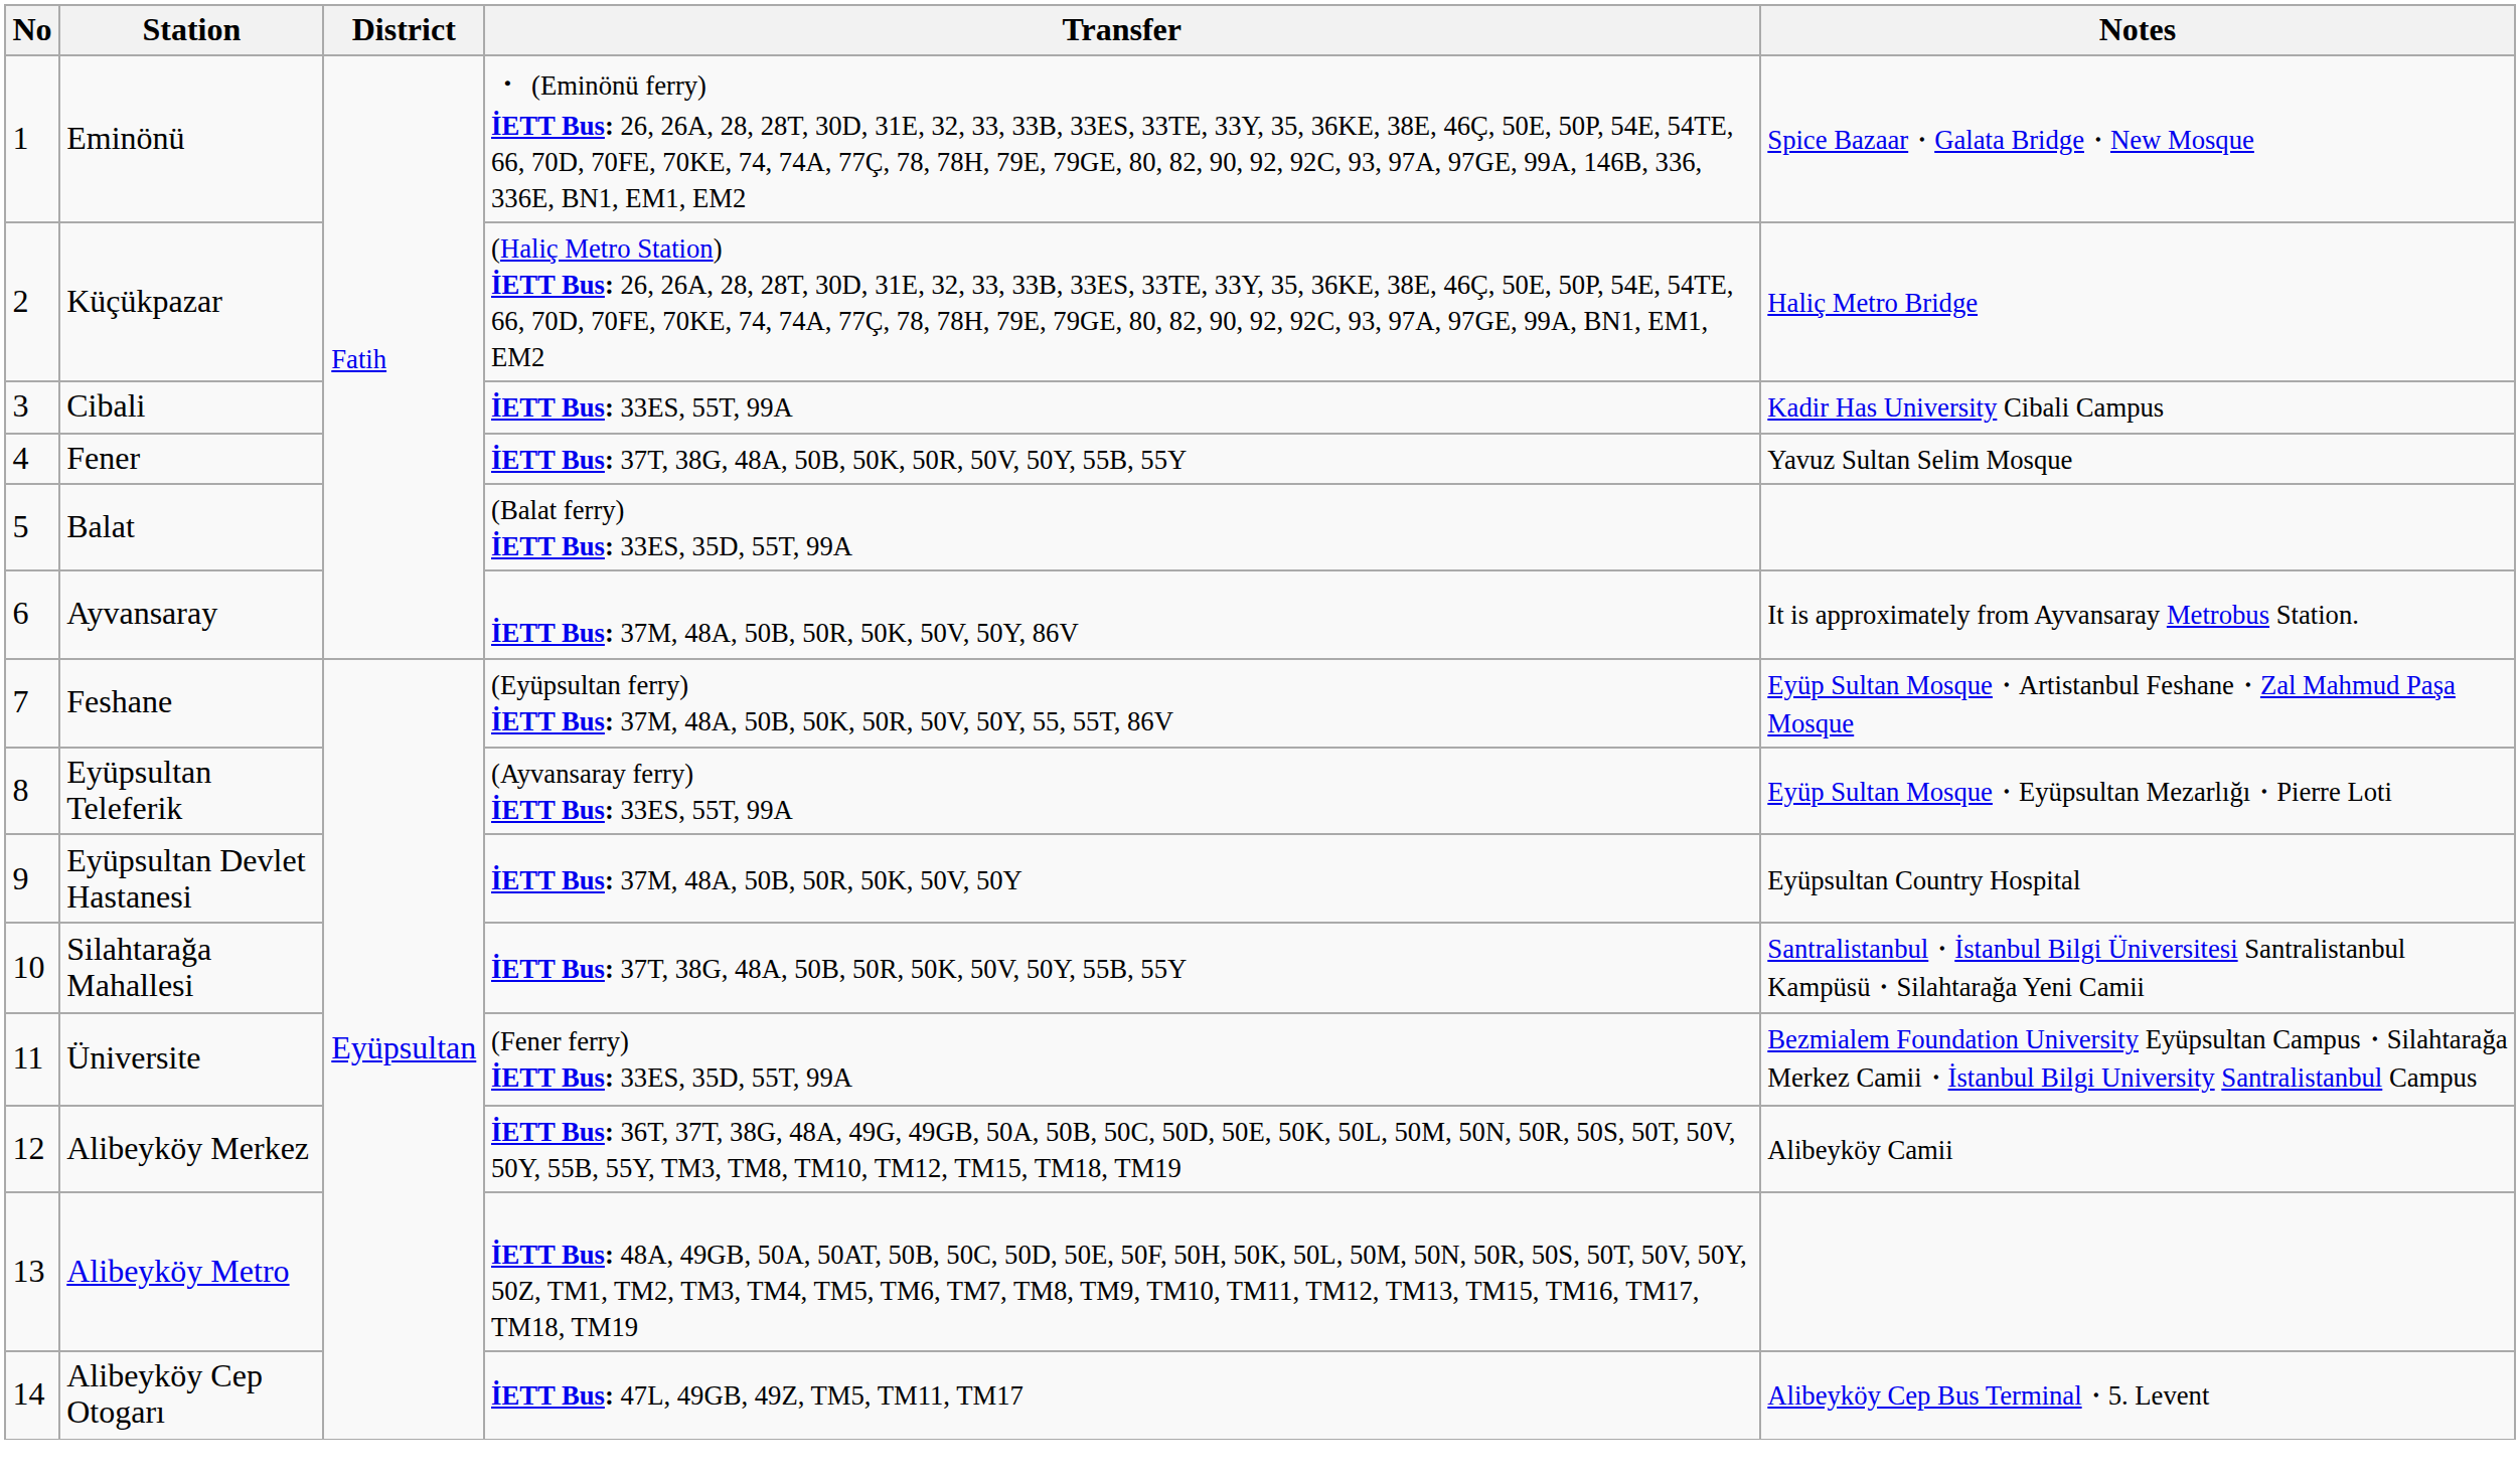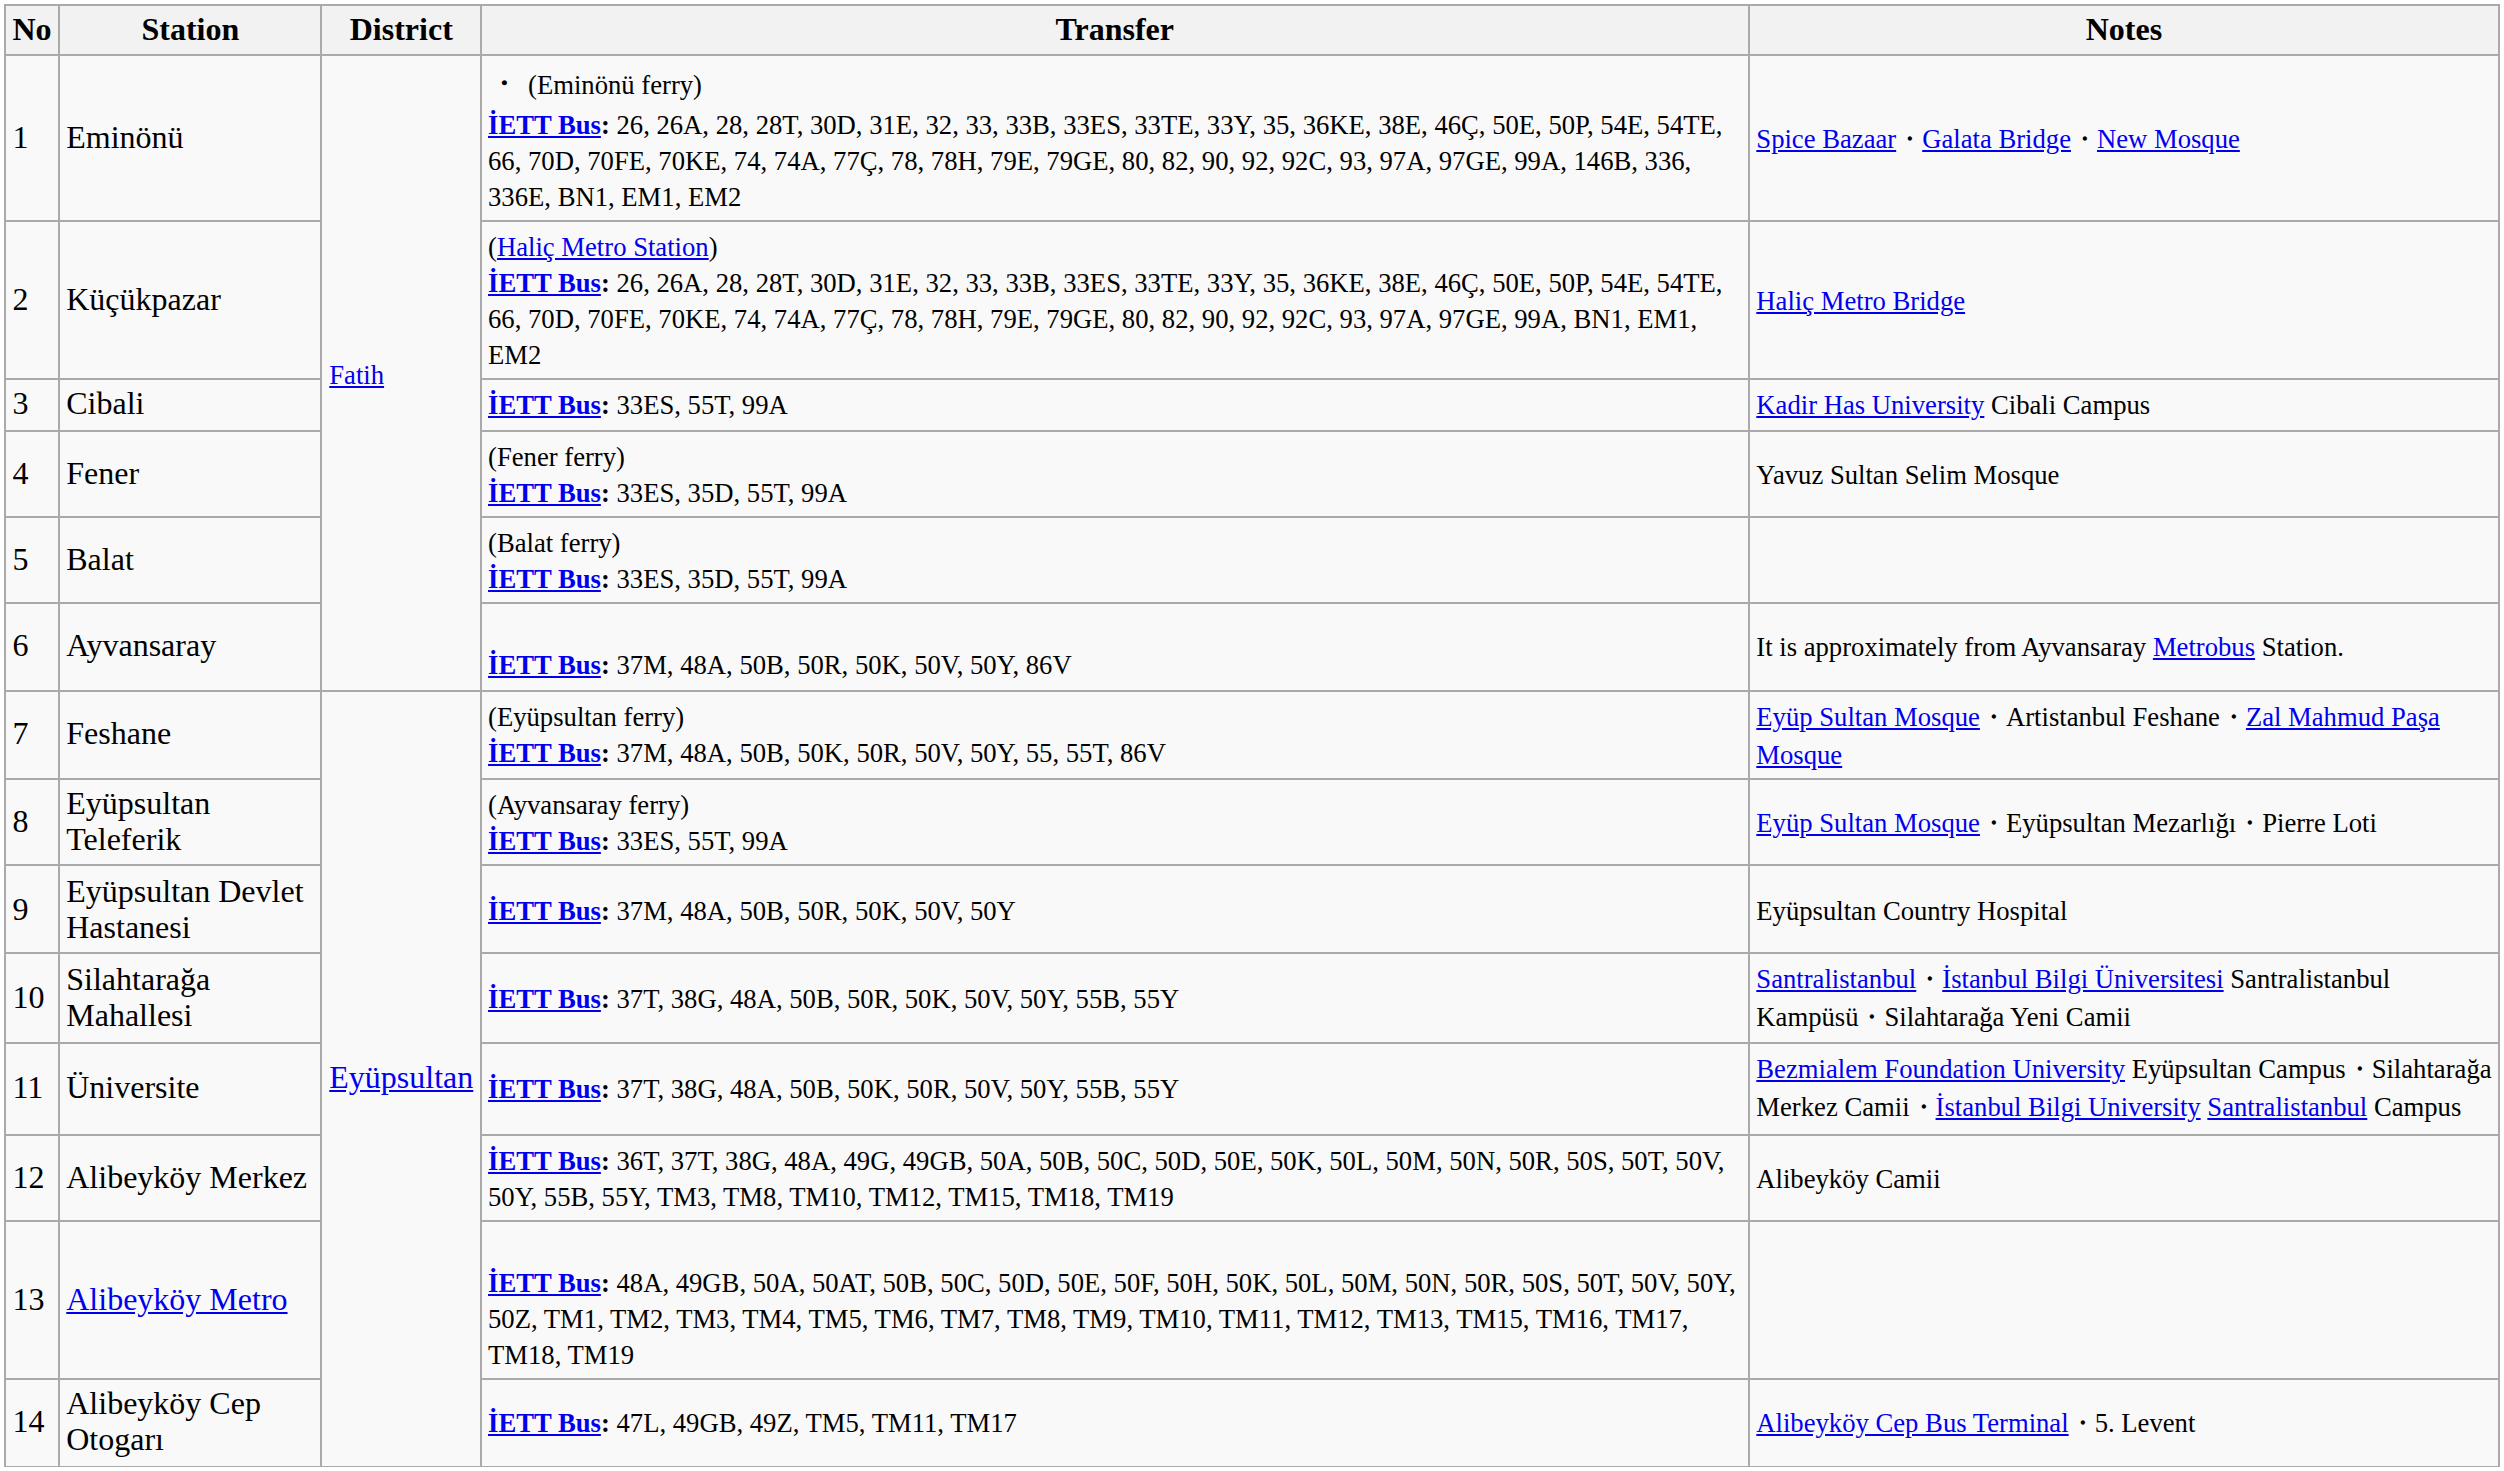 <table class="wikitable">
 <tr>
 <th>No</th>
 <th>Station</th>
 <th>District</th>
 <th>Transfer</th>
 <th>Notes</th>
 </tr>
 <tr>
 <td>1</td>
 <td>Eminönü</td>
 <td rowspan="6"><small><a href='#'>Fatih</a></small></td>
 <td>・ <small>(Eminönü ferry)</small><br><small><strong><a href='#'>İETT Bus</a>:</strong> 26, 26A, 28, 28T, 30D, 31E, 32, 33, 33B, 33ES, 33TE, 33Y, 35, 36KE, 38E, 46Ç, 50E, 50P, 54E, 54TE, 66, 70D, 70FE, 70KE, 74, 74A, 77Ç, 78, 78H, 79E, 79GE, 80, 82, 90, 92, 92C, 93, 97A, 97GE, 99A, 146B, 336, 336E, BN1, EM1, EM2</small></td>
 <td><small><a href='#'>Spice Bazaar</a>・<a href='#'>Galata Bridge</a>・<a href='#'>New Mosque</a></small></td>
 </tr>
 <tr>
 <td>2</td>
 <td>Küçükpazar</td>
 <td> <small>(<a href='#'>Haliç Metro Station</a>)</small><br><small><strong><a href='#'>İETT Bus</a>:</strong> 26, 26A, 28, 28T, 30D, 31E, 32, 33, 33B, 33ES, 33TE, 33Y, 35, 36KE, 38E, 46Ç, 50E, 50P, 54E, 54TE, 66, 70D, 70FE, 70KE, 74, 74A, 77Ç, 78, 78H, 79E, 79GE, 80, 82, 90, 92, 92C, 93, 97A, 97GE, 99A, BN1, EM1, EM2</small></td>
 <td><small><a href='#'>Haliç Metro Bridge</a></small></td>
 </tr>
 <tr>
 <td>3</td>
 <td>Cibali</td>
 <td><small><strong><a href='#'>İETT Bus</a>:</strong> 33ES, 55T, 99A</small></td>
 <td><small><a href='#'>Kadir Has University</a> Cibali Campus</small></td>
 </tr>
 <tr>
 <td>4</td>
 <td>Fener</td>
-<td><small><strong><a href='#'>İETT Bus</a>:</strong> 37T, 38G, 48A, 50B, 50K, 50R, 50V, 50Y, 55B, 55Y</small></td>
+<td> <small>(Fener ferry)</small><br><small><strong><a href='#'>İETT Bus</a>:</strong> 33ES, 35D, 55T, 99A</small></td>
 <td><small>Yavuz Sultan Selim Mosque</small></td>
 </tr>
 <tr>
 <td>5</td>
 <td>Balat</td>
 <td> <small>(Balat ferry)</small><br><small><strong><a href='#'>İETT Bus</a>:</strong> 33ES, 35D,  55T, 99A</small></td>
 <td></td>
 </tr>
 <tr>
 <td>6</td>
 <td>Ayvansaray</td>
 <td><br><small><strong><a href='#'>İETT Bus</a>:</strong> 37M, 48A, 50B, 50R, 50K, 50V, 50Y, 86V</small></td>
 <td><small>It is approximately  from Ayvansaray <a href='#'>Metrobus</a> Station.</small></td>
 </tr>
 <tr>
 <td>7</td>
 <td>Feshane</td>
 <td rowspan="8"><a href='#'>Eyüpsultan</a></td>
 <td> <small>(Eyüpsultan ferry)</small><br><small><strong><a href='#'>İETT Bus</a>:</strong> 37M,  48A, 50B, 50K, 50R, 50V, 50Y, 55, 55T, 86V</small></td>
 <td><small><a href='#'>Eyüp Sultan Mosque</a>・Artistanbul Feshane・<a href='#'>Zal Mahmud Paşa Mosque</a></small></td>
 </tr>
 <tr>
 <td>8</td>
 <td>Eyüpsultan Teleferik</td>
 <td> <small>(Ayvansaray ferry)</small><br><small><strong><a href='#'>İETT Bus</a>:</strong> 33ES, 55T, 99A</small></td>
 <td><small><a href='#'>Eyüp Sultan Mosque</a>・Eyüpsultan Mezarlığı・Pierre Loti</small></td>
 </tr>
 <tr>
 <td>9</td>
 <td>Eyüpsultan Devlet Hastanesi</td>
 <td><small><strong><a href='#'>İETT Bus</a>:</strong> 37M, 48A, 50B, 50R, 50K, 50V, 50Y</small></td>
 <td><small>Eyüpsultan Country Hospital</small></td>
 </tr>
 <tr>
 <td>10</td>
 <td>Silahtarağa Mahallesi</td>
 <td><small><strong><a href='#'>İETT Bus</a>:</strong> 37T, 38G, 48A, 50B, 50R, 50K, 50V, 50Y, 55B, 55Y</small></td>
 <td><small><a href='#'>Santralistanbul</a>・<a href='#'>İstanbul Bilgi Üniversitesi</a> Santralistanbul Kampüsü・Silahtarağa Yeni Camii</small></td>
 </tr>
 <tr>
 <td>11</td>
 <td>Üniversite</td>
-<td> <small>(Fener ferry)</small><br><small><strong><a href='#'>İETT Bus</a>:</strong> 33ES, 35D, 55T, 99A</small></td>
+<td><small><strong><a href='#'>İETT Bus</a>:</strong> 37T, 38G, 48A, 50B, 50K, 50R, 50V, 50Y, 55B, 55Y</small></td>
 <td><small><a href='#'>Bezmialem Foundation University</a> Eyüpsultan Campus・Silahtarağa Merkez Camii・<a href='#'>İstanbul Bilgi University</a> <a href='#'>Santralistanbul</a> Campus</small></td>
 </tr>
 <tr>
 <td>12</td>
 <td>Alibeyköy Merkez</td>
 <td><small><strong><a href='#'>İETT Bus</a>:</strong> 36T, 37T, 38G, 48A, 49G, 49GB, 50A, 50B, 50C, 50D, 50E, 50K, 50L, 50M, 50N, 50R, 50S, 50T, 50V, 50Y, 55B, 55Y, TM3, TM8, TM10, TM12, TM15, TM18, TM19</small></td>
 <td><small>Alibeyköy Camii</small></td>
 </tr>
 <tr>
 <td>13</td>
 <td><a href='#'>Alibeyköy Metro</a></td>
 <td><br><small><strong><a href='#'>İETT Bus</a>:</strong> 48A, 49GB, 50A, 50AT, 50B, 50C, 50D, 50E, 50F, 50H, 50K, 50L, 50M, 50N, 50R, 50S, 50T, 50V, 50Y, 50Z, TM1, TM2, TM3, TM4, TM5, TM6, TM7, TM8, TM9, TM10, TM11, TM12, TM13, TM15, TM16, TM17, TM18, TM19</small></td>
 <td></td>
 </tr>
 <tr>
 <td>14</td>
 <td>Alibeyköy Cep Otogarı</td>
 <td><small><strong><a href='#'>İETT Bus</a>:</strong> 47L, 49GB, 49Z, TM5, TM11, TM17</small></td>
 <td><small><a href='#'>Alibeyköy Cep Bus Terminal</a>・5. Levent</small></td>
 </tr>
 </table>
